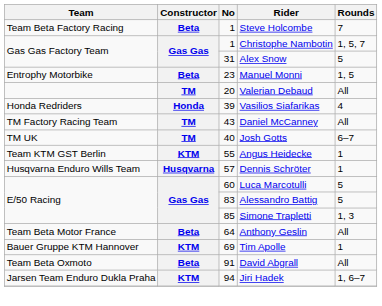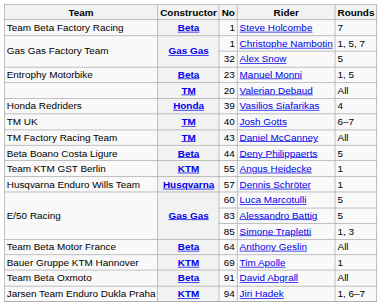 <table class="wikitable" style="font-size: 85%;">
 <tr>
 <th>Team</th>
 <th>Constructor</th>
 <th>No</th>
 <th>Rider</th>
 <th>Rounds</th>
 </tr>
 <tr>
 <td>Team Beta Factory Racing</td>
 <th><a href='#'>Beta</a></th>
 <td align="right">1</td>
 <td> <a href='#'>Steve Holcombe</a></td>
 <td>7</td>
 </tr>
 <tr>
 <td rowspan=2>Gas Gas Factory Team</td>
 <th rowspan=2><a href='#'>Gas Gas</a></th>
 <td align="right">1</td>
 <td> <a href='#'>Christophe Nambotin</a></td>
 <td>1, 5, 7</td>
 </tr>
 <tr>
-<td align="right">31</td>
+<td align="right">32</td>
 <td> <a href='#'>Alex Snow</a></td>
 <td>5</td>
 </tr>
 <tr>
 <td>Entrophy Motorbike</td>
 <th><a href='#'>Beta</a></th>
 <td align="right">23</td>
 <td> <a href='#'>Manuel Monni</a></td>
 <td>1, 5</td>
 </tr>
 <tr>
 <td></td>
 <th><a href='#'>TM</a></th>
 <td align="right">20</td>
 <td> <a href='#'>Valerian Debaud</a></td>
 <td>All</td>
 </tr>
 <tr>
 <td>Honda Redriders</td>
 <th><a href='#'>Honda</a></th>
 <td align="right">39</td>
 <td> <a href='#'>Vasilios Siafarikas</a></td>
 <td>4</td>
 </tr>
 <tr>
+<td>TM UK</td>
+<th><a href='#'>TM</a></th>
+<td align="right">40</td>
+<td> <a href='#'>Josh Gotts</a></td>
+<td>6–7</td>
+</tr>
+<tr>
 <td>TM Factory Racing Team</td>
 <th><a href='#'>TM</a></th>
 <td align="right">43</td>
 <td> <a href='#'>Daniel McCanney</a></td>
 <td>All</td>
 </tr>
 <tr>
-<td>TM UK</td>
-<th><a href='#'>TM</a></th>
-<td align="right">40</td>
-<td> <a href='#'>Josh Gotts</a></td>
-<td>6–7</td>
+<td>Beta Boano Costa Ligure</td>
+<th><a href='#'>Beta</a></th>
+<td align="right">44</td>
+<td> <a href='#'>Deny Philippaerts</a></td>
+<td>5</td>
 </tr>
 <tr>
 <td>Team KTM GST Berlin</td>
 <th><a href='#'>KTM</a></th>
 <td align="right">55</td>
 <td> <a href='#'>Angus Heidecke</a></td>
 <td>1</td>
 </tr>
 <tr>
 <td>Husqvarna Enduro Wills Team</td>
 <th><a href='#'>Husqvarna</a></th>
 <td align="right">57</td>
 <td> <a href='#'>Dennis Schröter</a></td>
 <td>1</td>
 </tr>
 <tr>
 <td rowspan=3>E/50 Racing</td>
 <th rowspan=3><a href='#'>Gas Gas</a></th>
 <td align="right">60</td>
 <td> <a href='#'>Luca Marcotulli</a></td>
 <td>5</td>
 </tr>
 <tr>
 <td align="right">83</td>
 <td> <a href='#'>Alessandro Battig</a></td>
 <td>5</td>
 </tr>
 <tr>
 <td align="right">85</td>
 <td> <a href='#'>Simone Trapletti</a></td>
 <td>1, 3</td>
 </tr>
 <tr>
 <td>Team Beta Motor France</td>
 <th><a href='#'>Beta</a></th>
 <td align="right">64</td>
 <td> <a href='#'>Anthony Geslin</a></td>
 <td>All</td>
 </tr>
 <tr>
 <td>Bauer Gruppe KTM Hannover</td>
 <th><a href='#'>KTM</a></th>
 <td align="right">69</td>
 <td> <a href='#'>Tim Apolle</a></td>
 <td>1</td>
 </tr>
 <tr>
 <td>Team Beta Oxmoto</td>
 <th><a href='#'>Beta</a></th>
 <td align="right">91</td>
 <td> <a href='#'>David Abgrall</a></td>
 <td>All</td>
 </tr>
 <tr>
 <td>Jarsen Team Enduro Dukla Praha</td>
 <th><a href='#'>KTM</a></th>
 <td align="right">94</td>
 <td> <a href='#'>Jiri Hadek</a></td>
 <td>1, 6–7</td>
 </tr>
 <tr>
 </tr>
 </table>
